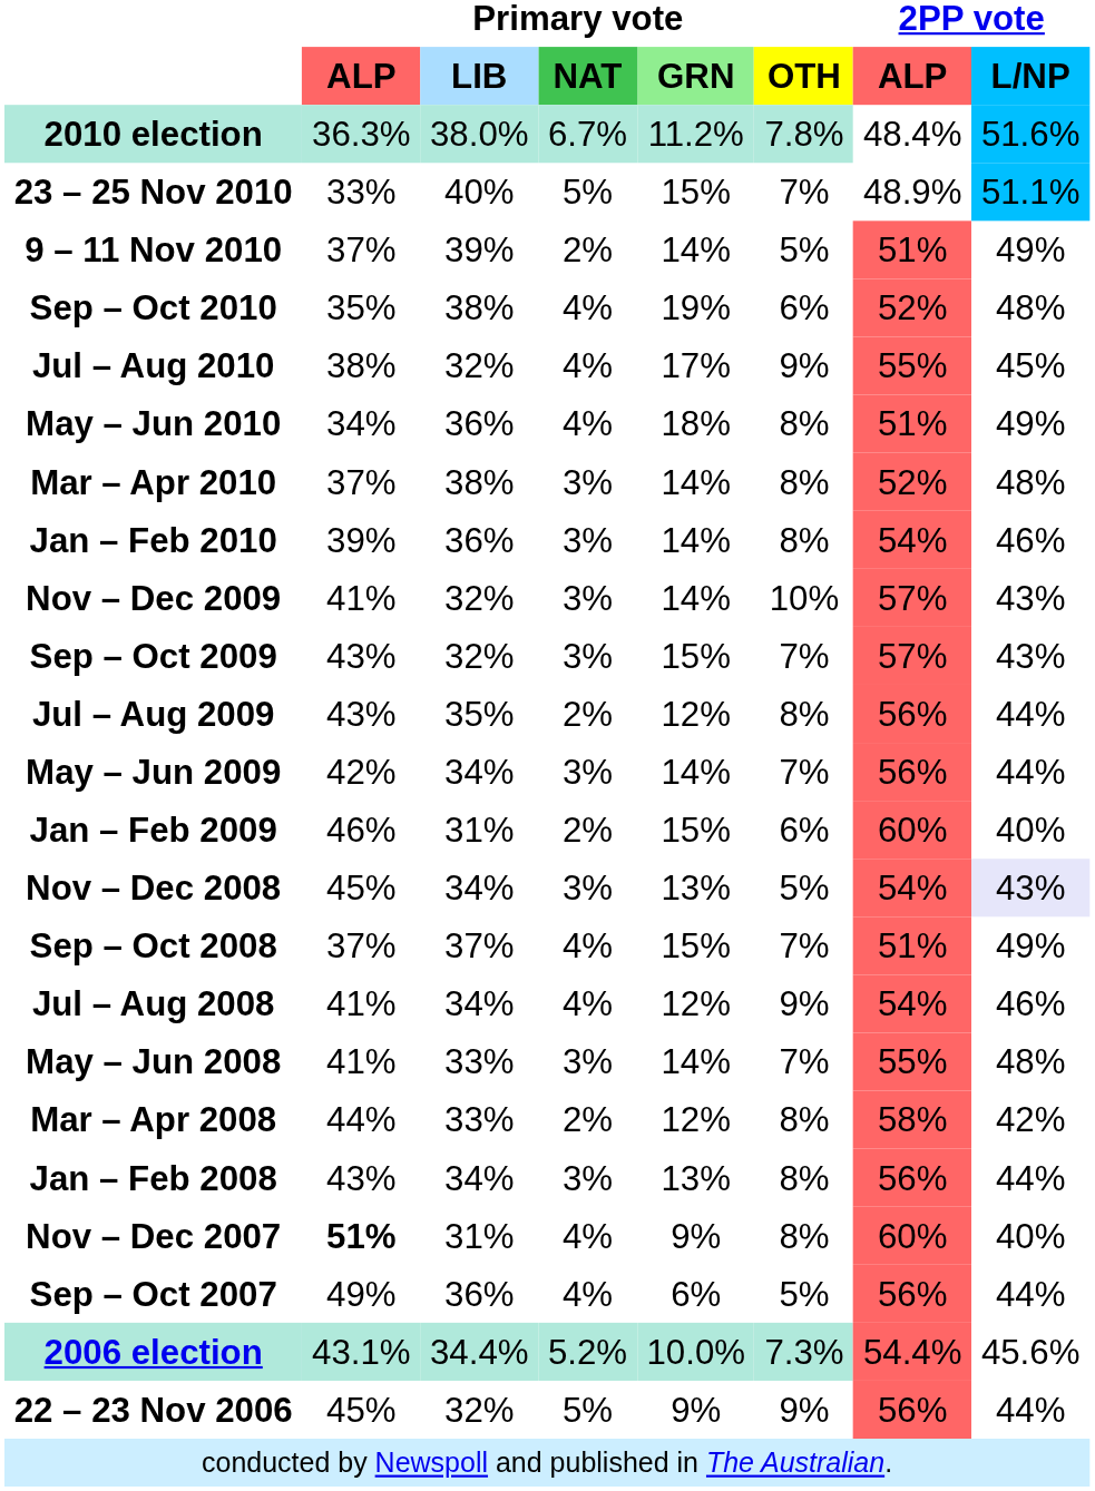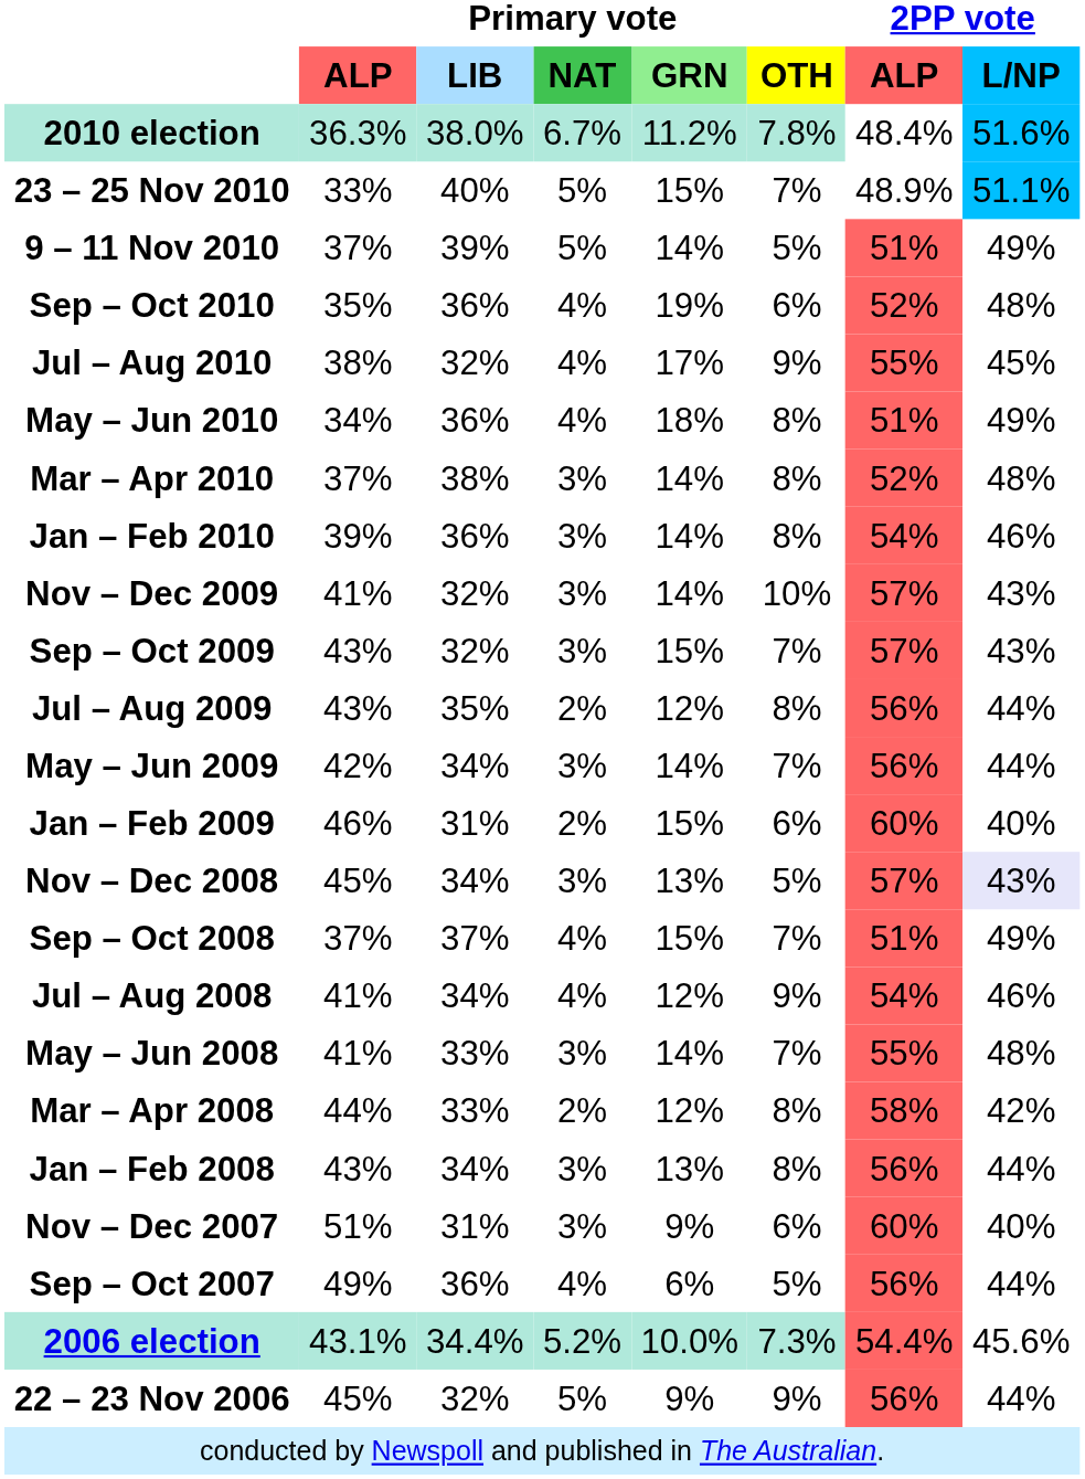 <table class="toccolours" cellpadding="4" cellspacing="0" style="float:left; margin-right:.5em; margin-top:.4em; font-size:90%;">
 <tr>
 </tr>
 <tr>
 <th style="background:#; text-align:center;"></th>
 <th style="background:#; text-align:center;" colspan="5">Primary vote</th>
 <th style="background:#; text-align:center;" colspan="2"><a href='#'>2PP vote</a></th>
 </tr>
 <tr>
 <th style="background:#; text-align:center;"></th>
 <th style="background:#f66; text-align:center;">ALP</th>
 <th style="background:#adf; text-align:center;">LIB</th>
 <th style="background:#40c351; text-align:center;">NAT</th>
 <th style="background:#90ee90; text-align:center;">GRN</th>
 <th style="background:#ff0; text-align:center;">OTH</th>
 <th style="background:#f66; text-align:center;">ALP</th>
 <th style="background:#00bfff; text-align:center;">L/NP</th>
 </tr>
 <tr>
 <th style="text-align:center; background:#b0e9db;">2010 election</th>
 <td style="text-align:center; background:#b0e9db;">36.3%</td>
 <td style="text-align:center; background:#b0e9db;">38.0%</td>
 <td style="text-align:center; background:#b0e9db;">6.7%</td>
 <td style="text-align:center; background:#b0e9db;">11.2%</td>
 <td style="text-align:center; background:#b0e9db;">7.8%</td>
 <td width="" style="text-align:center;">48.4%</td>
 <td width="" style="text-align:center; background:#00bfff;">51.6%</td>
 </tr>
 <tr>
 <th style="text-align:center;" bgcolor="">23 – 25 Nov 2010</th>
 <td style="text-align:center;" bgcolor="">33%</td>
 <td style="text-align:center;" bgcolor="">40%</td>
 <td style="text-align:center;" width="" bgcor="">5%</td>
 <td style="text-align:center;" width="" bgcolor="">15%</td>
 <td style="text-align:center;" width="" bgcolor="">7%</td>
 <td width="" style="text-align:center;">48.9%</td>
 <td width="" style="text-align:center; background:#00bfff;">51.1%</td>
 </tr>
 <tr>
 <th style="text-align:center;" bgcolor="">9 – 11 Nov 2010</th>
 <td style="text-align:center;" bgcolor="">37%</td>
 <td style="text-align:center;" bgcolor="">39%</td>
-<td style="text-align:center;" width="" bgcor="">2%</td>
+<td style="text-align:center;" width="" bgcor="">5%</td>
 <td style="text-align:center;" width="" bgcolor="">14%</td>
 <td style="text-align:center;" width="" bgcolor="">5%</td>
 <td width="" style="text-align:center; background:#f66;">51%</td>
 <td width="" style="text-align:center;">49%</td>
 </tr>
 <tr>
 <th style="text-align:center;" bgcolor="">Sep – Oct 2010</th>
 <td style="text-align:center;" bgcolor="">35%</td>
-<td style="text-align:center;" bgcolor="">38%</td>
+<td style="text-align:center;" bgcolor="">36%</td>
 <td style="text-align:center;" width="" bgcor="">4%</td>
 <td style="text-align:center;" width="" bgcolor="">19%</td>
 <td style="text-align:center;" width="" bgcolor="">6%</td>
 <td width="" style="text-align:center; background:#f66;">52%</td>
 <td width="" style="text-align:center;">48%</td>
 </tr>
 <tr>
 <th style="text-align:center;" bgcolor="">Jul – Aug 2010</th>
 <td style="text-align:center;" bgcolor="">38%</td>
 <td style="text-align:center;" bgcolor="">32%</td>
 <td style="text-align:center;" width="" bgcor="">4%</td>
 <td style="text-align:center;" width="" bgcolor="">17%</td>
 <td style="text-align:center;" width="" bgcolor="">9%</td>
 <td width="" style="text-align:center; background:#f66;">55%</td>
 <td width="" style="text-align:center;">45%</td>
 </tr>
 <tr>
 <th style="text-align:center;" bgcolor="">May – Jun 2010</th>
 <td style="text-align:center;" bgcolor="">34%</td>
 <td style="text-align:center;" bgcolor="">36%</td>
 <td style="text-align:center;" width="" bgcor="">4%</td>
 <td style="text-align:center;" width="" bgcolor="">18%</td>
 <td style="text-align:center;" width="" bgcolor="">8%</td>
 <td width="" style="text-align:center; background:#f66;">51%</td>
 <td width="" style="text-align:center;">49%</td>
 </tr>
 <tr>
 <th style="text-align:center;" bgcolor="">Mar – Apr 2010</th>
 <td style="text-align:center;" bgcolor="">37%</td>
 <td style="text-align:center;" bgcolor="">38%</td>
 <td style="text-align:center;" width="" bgcor="">3%</td>
 <td style="text-align:center;" width="" bgcolor="">14%</td>
 <td style="text-align:center;" width="" bgcolor="">8%</td>
 <td width="" style="text-align:center; background:#f66;">52%</td>
 <td width="" style="text-align:center;">48%</td>
 </tr>
 <tr>
 <th style="text-align:center;" bgcolor="">Jan – Feb 2010</th>
 <td style="text-align:center;" bgcolor="">39%</td>
 <td style="text-align:center;" bgcolor="">36%</td>
 <td style="text-align:center;" width="" bgcor="">3%</td>
 <td style="text-align:center;" width="" bgcolor="">14%</td>
 <td style="text-align:center;" width="" bgcolor="">8%</td>
 <td width="" style="text-align:center; background:#f66;">54%</td>
 <td width="" style="text-align:center;">46%</td>
 </tr>
 <tr>
 <th style="text-align:center;" bgcolor="">Nov – Dec 2009</th>
 <td style="text-align:center;" bgcolor="">41%</td>
 <td style="text-align:center;" bgcolor="">32%</td>
 <td style="text-align:center;" width="" bgcor="">3%</td>
 <td style="text-align:center;" width="" bgcolor="">14%</td>
 <td style="text-align:center;" width="" bgcolor="">10%</td>
 <td width="" style="text-align:center; background:#f66;">57%</td>
 <td width="" style="text-align:center;">43%</td>
 </tr>
 <tr>
 <th style="text-align:center;" bgcolor="">Sep – Oct 2009</th>
 <td style="text-align:center;" bgcolor="">43%</td>
 <td style="text-align:center;" bgcolor="">32%</td>
 <td style="text-align:center;" width="" bgcor="">3%</td>
 <td style="text-align:center;" width="" bgcolor="">15%</td>
 <td style="text-align:center;" width="" bgcolor="">7%</td>
 <td width="" style="text-align:center; background:#f66;">57%</td>
 <td width="" style="text-align:center;">43%</td>
 </tr>
 <tr>
 <th style="text-align:center;" bgcolor="">Jul – Aug 2009</th>
 <td style="text-align:center;" bgcolor="">43%</td>
 <td style="text-align:center;" bgcolor="">35%</td>
 <td style="text-align:center;" width="" bgcor="">2%</td>
 <td style="text-align:center;" width="" bgcolor="">12%</td>
 <td style="text-align:center;" width="" bgcolor="">8%</td>
 <td width="" style="text-align:center; background:#f66;">56%</td>
 <td width="" style="text-align:center;">44%</td>
 </tr>
 <tr>
 <th style="text-align:center;" bgcolor="">May – Jun 2009</th>
 <td style="text-align:center;" bgcolor="">42%</td>
 <td style="text-align:center;" bgcolor="">34%</td>
 <td style="text-align:center;" width="" bgcor="">3%</td>
 <td style="text-align:center;" width="" bgcolor="">14%</td>
 <td style="text-align:center;" width="" bgcolor="">7%</td>
 <td width="" style="text-align:center; background:#f66;">56%</td>
 <td width="" style="text-align:center;">44%</td>
 </tr>
 <tr>
 <th style="text-align:center;" bgcolor="">Jan – Feb 2009</th>
 <td style="text-align:center;" bgcolor="">46%</td>
 <td style="text-align:center;" bgcolor="">31%</td>
 <td style="text-align:center;" width="" bgcor="">2%</td>
 <td style="text-align:center;" width="" bgcolor="">15%</td>
 <td style="text-align:center;" width="" bgcolor="">6%</td>
 <td width="" style="text-align:center; background:#f66;">60%</td>
 <td width="" style="text-align:center;">40%</td>
 </tr>
 <tr>
 <th style="text-align:center;" bgcolor="">Nov – Dec 2008</th>
 <td style="text-align:center;" bgcolor="">45%</td>
 <td style="text-align:center;" bgcolor="">34%</td>
 <td style="text-align:center;" width="" bgcor="">3%</td>
 <td style="text-align:center;" width="" bgcolor="">13%</td>
 <td style="text-align:center;" width="" bgcolor="">5%</td>
-<td width="" style="text-align:center; background:#f66;">54%</td>
+<td width="" style="text-align:center; background:#f66;">57%</td>
 <td width="" style="background: lavender; text-align:center;">43%</td>
 </tr>
 <tr>
 <th style="text-align:center;" bgcolor="">Sep – Oct 2008</th>
 <td style="text-align:center;" bgcolor="">37%</td>
 <td style="text-align:center;" bgcolor="">37%</td>
 <td style="text-align:center;" width="" bgcor="">4%</td>
 <td style="text-align:center;" width="" bgcolor="">15%</td>
 <td style="text-align:center;" width="" bgcolor="">7%</td>
 <td width="" style="text-align:center; background:#f66;">51%</td>
 <td width="" style="text-align:center;">49%</td>
 </tr>
 <tr>
 <th style="text-align:center;" bgcolor="">Jul – Aug 2008</th>
 <td style="text-align:center;" bgcolor="">41%</td>
 <td style="text-align:center;" bgcolor="">34%</td>
 <td style="text-align:center;" width="" bgcor="">4%</td>
 <td style="text-align:center;" width="" bgcolor="">12%</td>
 <td style="text-align:center;" width="" bgcolor="">9%</td>
 <td width="" style="text-align:center; background:#f66;">54%</td>
 <td width="" style="text-align:center;">46%</td>
 </tr>
 <tr>
 <th style="text-align:center;" bgcolor="">May – Jun 2008</th>
 <td style="text-align:center;" bgcolor="">41%</td>
 <td style="text-align:center;" bgcolor="">33%</td>
 <td style="text-align:center;" width="" bgcor="">3%</td>
 <td style="text-align:center;" width="" bgcolor="">14%</td>
 <td style="text-align:center;" width="" bgcolor="">7%</td>
 <td width="" style="text-align:center; background:#f66;">55%</td>
 <td width="" style="text-align:center;">48%</td>
 </tr>
 <tr>
 <th style="text-align:center;" bgcolor="">Mar – Apr 2008</th>
 <td style="text-align:center;" bgcolor="">44%</td>
 <td style="text-align:center;" bgcolor="">33%</td>
 <td style="text-align:center;" width="" bgcor="">2%</td>
 <td style="text-align:center;" width="" bgcolor="">12%</td>
 <td style="text-align:center;" width="" bgcolor="">8%</td>
 <td width="" style="text-align:center; background:#f66;">58%</td>
 <td width="" style="text-align:center;">42%</td>
 </tr>
 <tr>
 <th style="text-align:center;" bgcolor="">Jan – Feb 2008</th>
 <td style="text-align:center;" bgcolor="">43%</td>
 <td style="text-align:center;" bgcolor="">34%</td>
 <td style="text-align:center;" width="" bgcor="">3%</td>
 <td style="text-align:center;" width="" bgcolor="">13%</td>
 <td style="text-align:center;" width="" bgcolor="">8%</td>
 <td width="" style="text-align:center; background:#f66;">56%</td>
 <td width="" style="text-align:center;">44%</td>
 </tr>
 <tr>
 <th style="text-align:center;" bgcolor="">Nov – Dec 2007</th>
-<td style="text-align:center;" bgcolor=""><strong>51%</strong></td>
+<td style="text-align:center;" bgcolor="">51%</td>
 <td style="text-align:center;" bgcolor="">31%</td>
-<td style="text-align:center;" width="" bgcor="">4%</td>
+<td style="text-align:center;" width="" bgcor="">3%</td>
 <td style="text-align:center;" width="" bgcolor="">9%</td>
-<td style="text-align:center;" width="" bgcolor="">8%</td>
+<td style="text-align:center;" width="" bgcolor="">6%</td>
 <td width="" style="text-align:center; background:#f66;">60%</td>
 <td width="" style="text-align:center;">40%</td>
 </tr>
 <tr>
 <th style="text-align:center;" bgcolor="">Sep – Oct 2007</th>
 <td style="text-align:center;" bgcolor="">49%</td>
 <td style="text-align:center;" bgcolor="">36%</td>
 <td style="text-align:center;" width="" bgcor="">4%</td>
 <td style="text-align:center;" width="" bgcolor="">6%</td>
 <td style="text-align:center;" width="" bgcolor="">5%</td>
 <td width="" style="text-align:center; background:#f66;">56%</td>
 <td width="" style="text-align:center;">44%</td>
 </tr>
 <tr>
 <th style="text-align:center; background:#b0e9db;"><a href='#'>2006 election</a></th>
 <td style="text-align:center; background:#b0e9db;">43.1%</td>
 <td style="text-align:center; background:#b0e9db;">34.4%</td>
 <td style="text-align:center; background:#b0e9db;">5.2%</td>
 <td style="text-align:center; background:#b0e9db;">10.0%</td>
 <td style="text-align:center; background:#b0e9db;">7.3%</td>
 <td width="" style="text-align:center; background:#f66;">54.4%</td>
 <td width="" style="text-align:center;">45.6%</td>
 </tr>
 <tr>
 <th style="text-align:center;" bgcolor="">22 – 23 Nov 2006</th>
 <td style="text-align:center;" bgcolor="">45%</td>
 <td style="text-align:center;" bgcolor="">32%</td>
 <td style="text-align:center;" width="" bgcor="">5%</td>
 <td style="text-align:center;" width="" bgcolor="">9%</td>
 <td style="text-align:center;" width="" bgcolor="">9%</td>
 <td width="" style="text-align:center; background:#f66;">56%</td>
 <td width="" style="text-align:center;">44%</td>
 </tr>
 <tr>
 <td colspan="11"  style="font-size:80%; background:#cef; text-align:center;"> conducted by <a href='#'>Newspoll</a> and published in <em><a href='#'>The Australian</a></em>.<br></td>
 </tr>
 </table>
